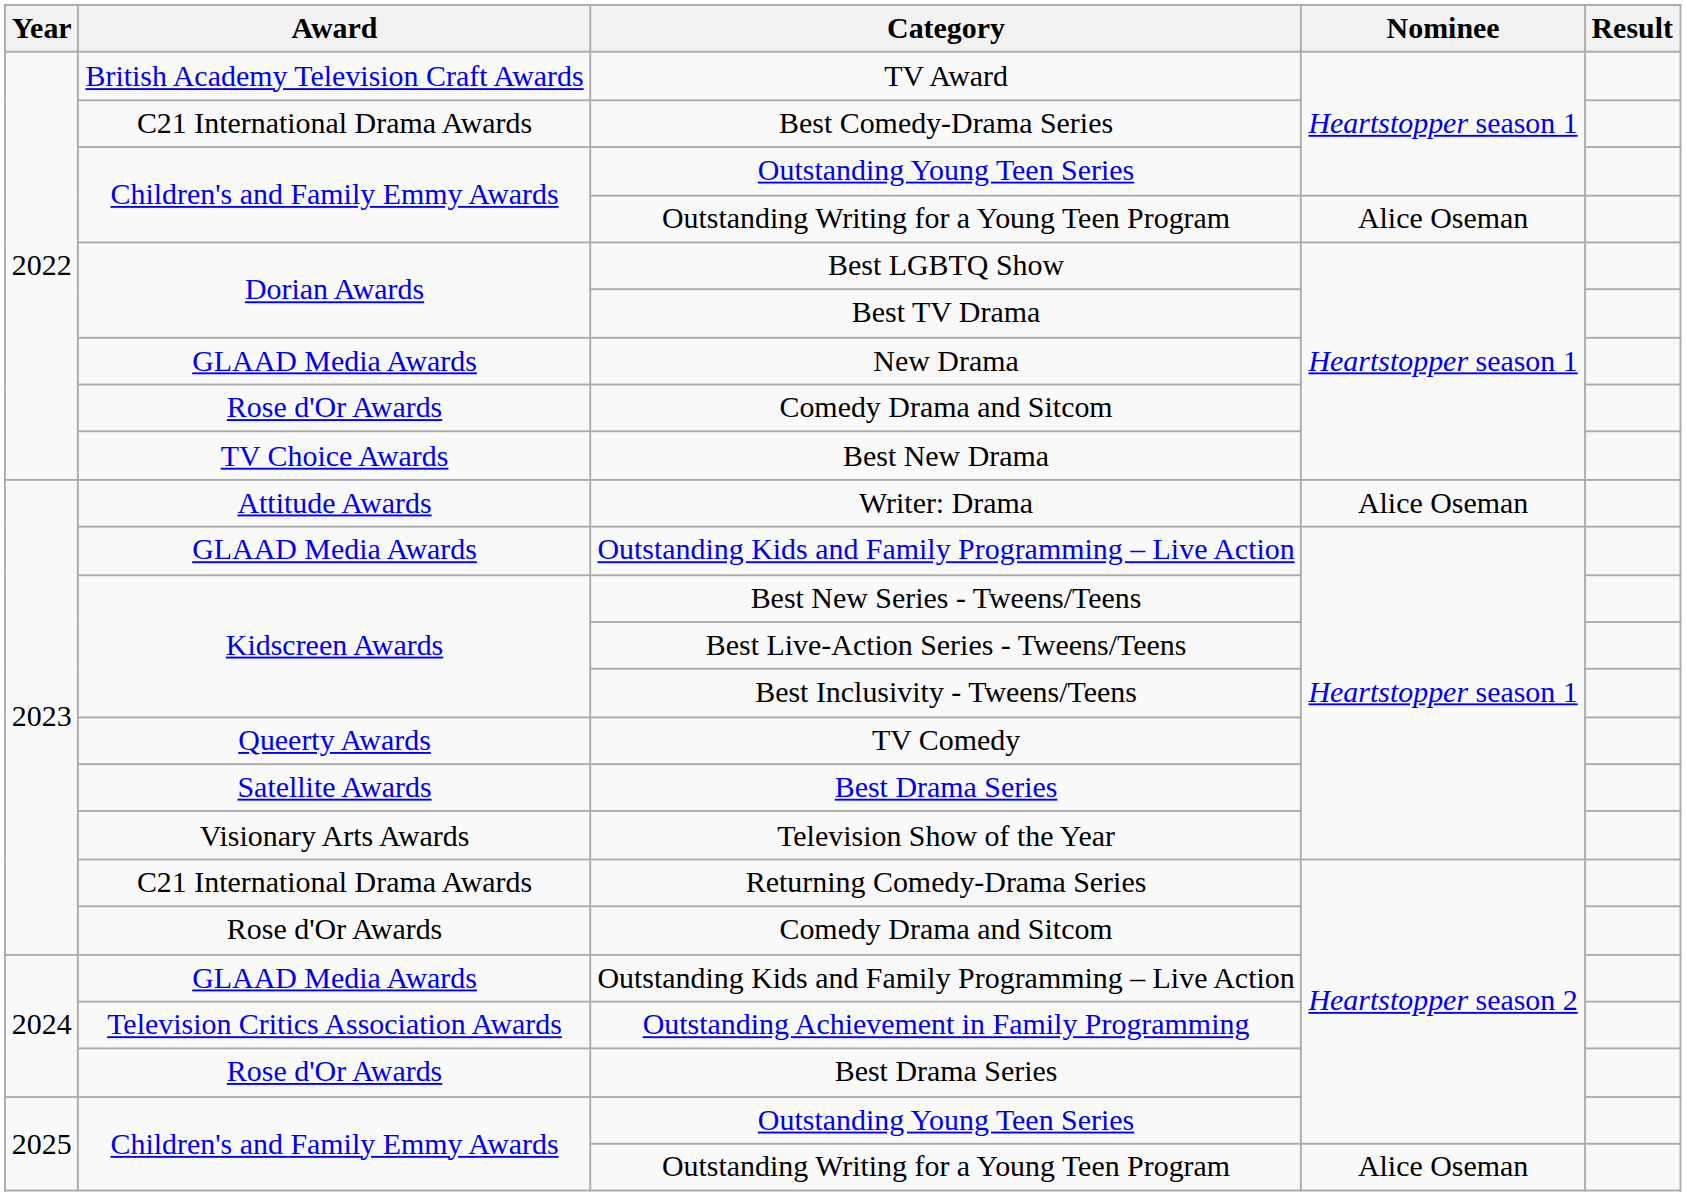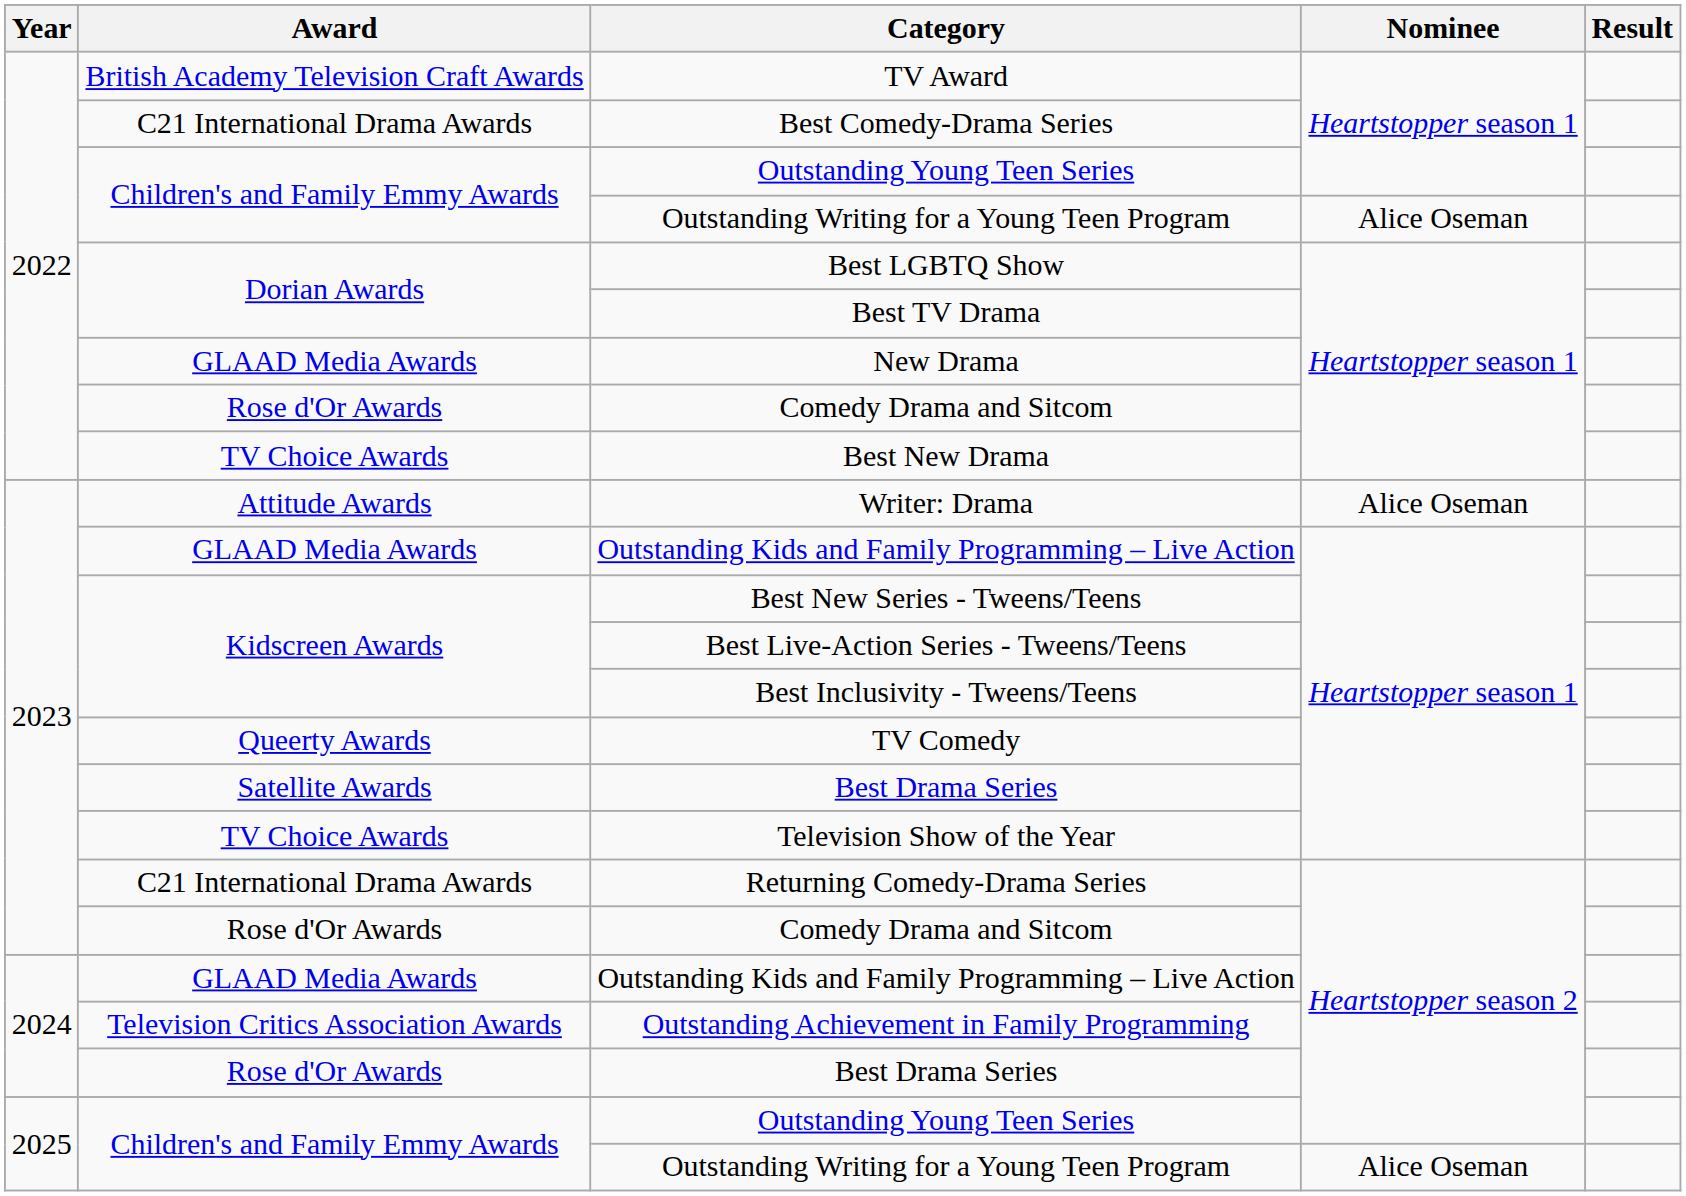 <table class="wikitable" style="text-align:center;">
 <tr>
 <th>Year</th>
 <th>Award</th>
 <th>Category</th>
 <th>Nominee</th>
 <th>Result</th>
 </tr>
 <tr>
 <td rowspan="9">2022</td>
 <td><a href='#'>British Academy Television Craft Awards</a></td>
 <td>TV Award</td>
 <td rowspan="3"><a href='#'><em>Heartstopper</em> season 1</a></td>
 <td></td>
 </tr>
 <tr>
 <td>C21 International Drama Awards</td>
 <td>Best Comedy-Drama Series</td>
 <td></td>
 </tr>
 <tr>
 <td rowspan="2"><a href='#'>Children's and Family Emmy Awards</a></td>
 <td><a href='#'>Outstanding Young Teen Series</a></td>
 <td></td>
 </tr>
 <tr>
 <td>Outstanding Writing for a Young Teen Program</td>
 <td>Alice Oseman</td>
 <td></td>
 </tr>
 <tr>
 <td rowspan="2"><a href='#'>Dorian Awards</a></td>
 <td>Best LGBTQ Show</td>
 <td rowspan="5"><a href='#'><em>Heartstopper</em> season 1</a></td>
 <td></td>
 </tr>
 <tr>
 <td>Best TV Drama</td>
 <td></td>
 </tr>
 <tr>
 <td><a href='#'>GLAAD Media Awards</a></td>
 <td>New Drama</td>
 <td></td>
 </tr>
 <tr>
 <td><a href='#'>Rose d'Or Awards</a></td>
 <td>Comedy Drama and Sitcom</td>
 <td></td>
 </tr>
 <tr>
 <td><a href='#'>TV Choice Awards</a></td>
 <td>Best New Drama</td>
 <td></td>
 </tr>
 <tr>
 <td rowspan="10">2023</td>
 <td><a href='#'>Attitude Awards</a></td>
 <td>Writer: Drama</td>
 <td>Alice Oseman</td>
 <td></td>
 </tr>
 <tr>
 <td><a href='#'>GLAAD Media Awards</a></td>
 <td><a href='#'>Outstanding Kids and Family Programming – Live Action</a></td>
 <td rowspan="7"><a href='#'><em>Heartstopper</em> season 1</a></td>
 <td></td>
 </tr>
 <tr>
 <td rowspan="3"><a href='#'>Kidscreen Awards</a></td>
 <td>Best New Series - Tweens/Teens</td>
 <td></td>
 </tr>
 <tr>
 <td>Best Live-Action Series - Tweens/Teens</td>
 <td></td>
 </tr>
 <tr>
 <td>Best Inclusivity - Tweens/Teens</td>
 <td></td>
 </tr>
 <tr>
 <td><a href='#'>Queerty Awards</a></td>
 <td>TV Comedy</td>
 <td></td>
 </tr>
 <tr>
 <td><a href='#'>Satellite Awards</a></td>
 <td><a href='#'>Best Drama Series</a></td>
 <td></td>
 </tr>
 <tr>
-<td>Visionary Arts Awards</td>
+<td><a href='#'>TV Choice Awards</a></td>
 <td>Television Show of the Year</td>
 <td></td>
 </tr>
 <tr>
 <td>C21 International Drama Awards</td>
 <td>Returning Comedy-Drama Series</td>
 <td rowspan="6"><a href='#'><em>Heartstopper</em> season 2</a></td>
 <td></td>
 </tr>
 <tr>
 <td>Rose d'Or Awards</td>
 <td>Comedy Drama and Sitcom</td>
 <td></td>
 </tr>
 <tr>
 <td rowspan="3">2024</td>
 <td><a href='#'>GLAAD Media Awards</a></td>
 <td>Outstanding Kids and Family Programming – Live Action</td>
 <td></td>
 </tr>
 <tr>
 <td><a href='#'>Television Critics Association Awards</a></td>
 <td><a href='#'>Outstanding Achievement in Family Programming</a></td>
 <td></td>
 </tr>
 <tr>
 <td><a href='#'>Rose d'Or Awards</a></td>
 <td>Best Drama Series</td>
 <td></td>
 </tr>
 <tr>
 <td rowspan="2">2025</td>
 <td rowspan="2"><a href='#'>Children's and Family Emmy Awards</a></td>
 <td><a href='#'>Outstanding Young Teen Series</a></td>
 <td></td>
 </tr>
 <tr>
 <td>Outstanding Writing for a Young Teen Program</td>
 <td>Alice Oseman</td>
 <td></td>
 </tr>
 </table>
